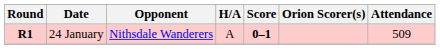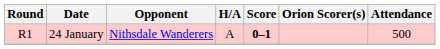 <table class="wikitable" style="text-align:center">
 <tr>
 <th>Round</th>
 <th>Date</th>
 <th>Opponent</th>
 <th>H/A</th>
 <th>Score</th>
 <th>Orion Scorer(s)</th>
 <th>Attendance</th>
 </tr>
 <tr bgcolor=#FFCCCC>
-<td><strong>R1</strong></td>
+<td>R1</td>
 <td align=left>24 January</td>
 <td align=left><a href='#'>Nithsdale Wanderers</a></td>
 <td>A</td>
 <td><strong>0–1</strong></td>
 <td align=left></td>
-<td>509</td>
+<td>500</td>
 </tr>
 <tr>
 </tr>
 </table>
